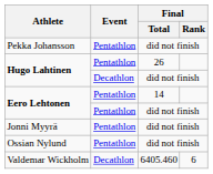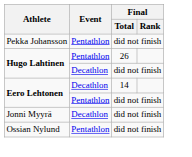 <table class=wikitable style="font-size:90%">
 <tr>
 <th rowspan=2>Athlete</th>
 <th rowspan=2>Event</th>
 <th colspan=2>Final</th>
 </tr>
 <tr>
 <th>Total</th>
 <th>Rank</th>
 </tr>
 <tr>
 <td>Pekka Johansson</td>
 <td><a href='#'>Pentathlon</a></td>
 <td align=center colspan=2>did not finish</td>
 </tr>
 <tr>
 <td rowspan=2><strong>Hugo Lahtinen</strong></td>
 <td><a href='#'>Pentathlon</a></td>
 <td align=center>26</td>
 <td align=center></td>
 </tr>
 <tr>
 <td><a href='#'>Decathlon</a></td>
 <td align=center colspan=2>did not finish</td>
 </tr>
 <tr>
 <td rowspan=2><strong>Eero Lehtonen</strong></td>
-<td><a href='#'>Pentathlon</a></td>
+<td><a href='#'>Decathlon</a></td>
 <td align=center>14</td>
 <td align=center></td>
 </tr>
 <tr>
 <td><a href='#'>Pentathlon</a></td>
 <td align=center colspan=2>did not finish</td>
 </tr>
 <tr>
 <td>Jonni Myyrä</td>
-<td><a href='#'>Pentathlon</a></td>
+<td><a href='#'>Decathlon</a></td>
 <td align=center colspan=2>did not finish</td>
 </tr>
 <tr>
 <td>Ossian Nylund</td>
 <td><a href='#'>Pentathlon</a></td>
 <td align=center colspan=2>did not finish</td>
 </tr>
-<tr>
-<td>Valdemar Wickholm</td>
-<td><a href='#'>Decathlon</a></td>
-<td align=center>6405.460</td>
-<td align=center>6</td>
-</tr>
 </table>
